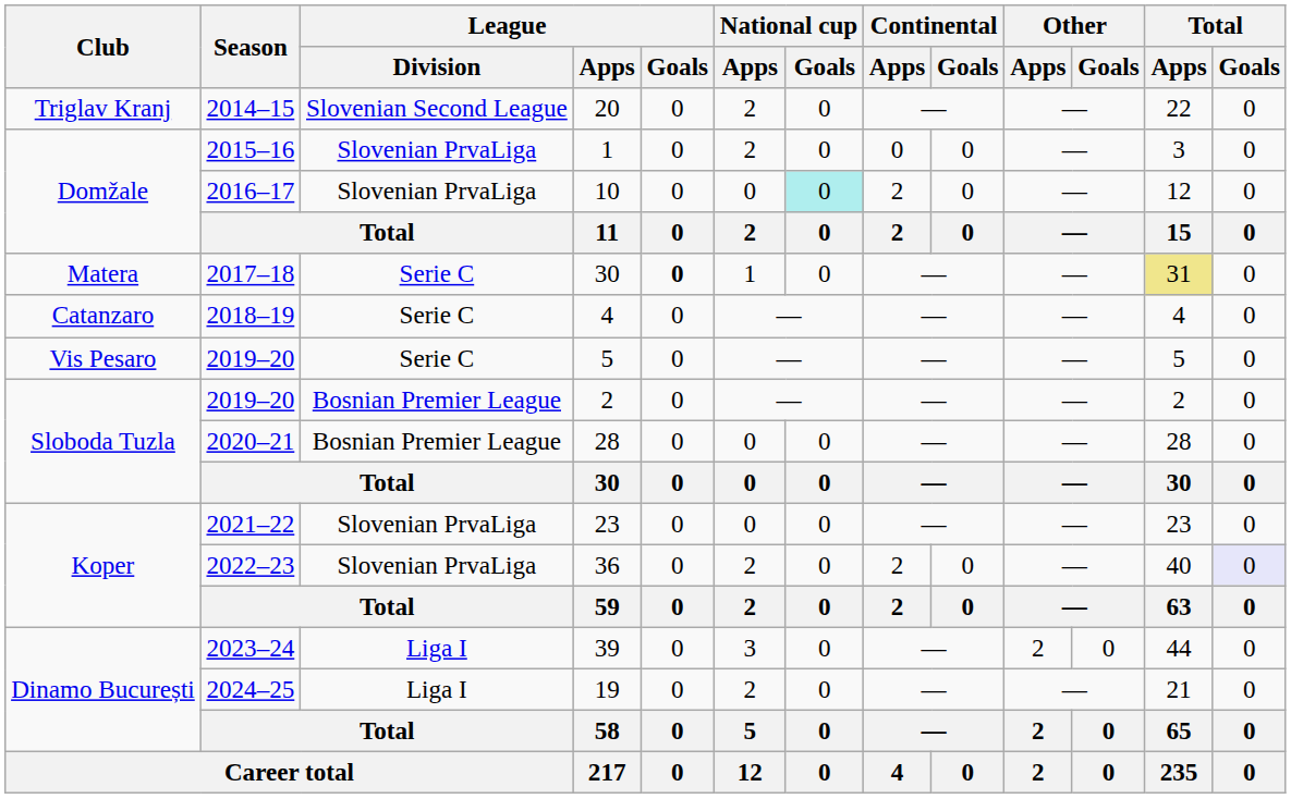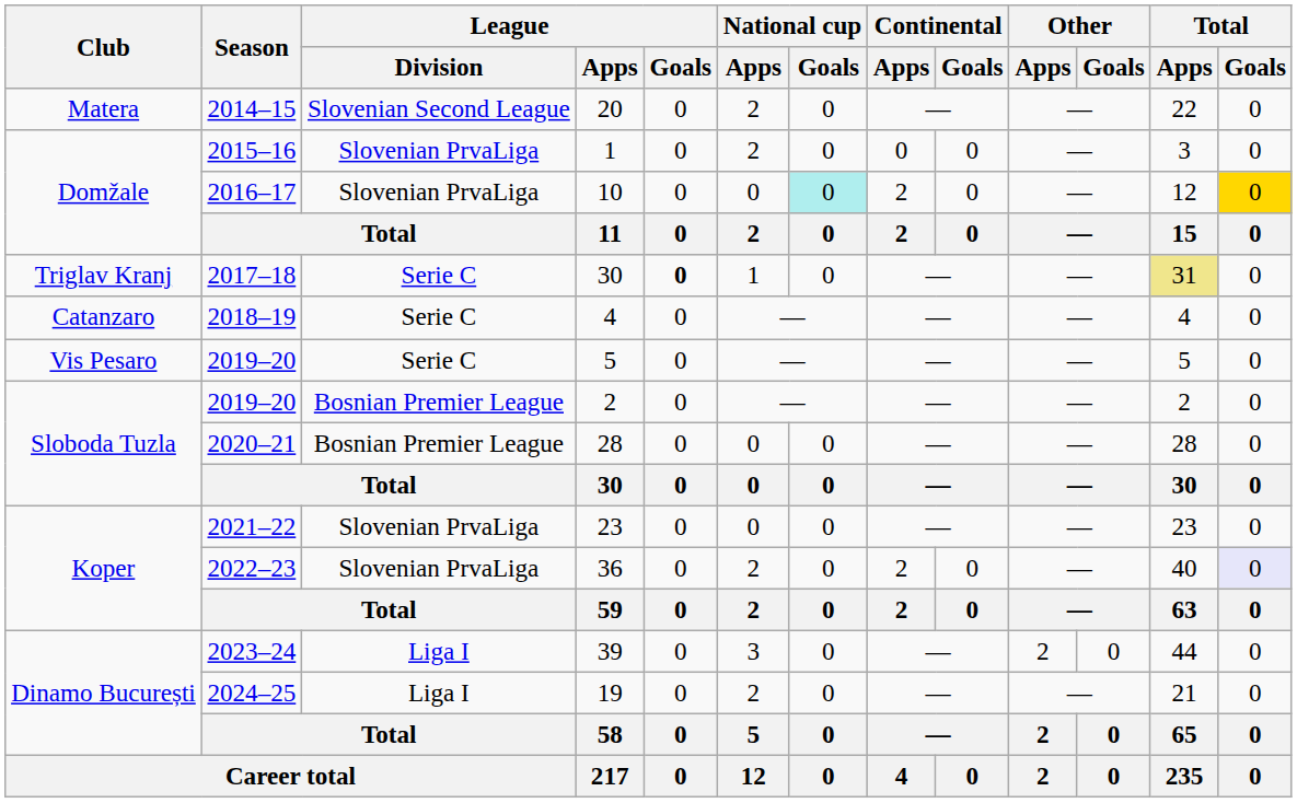 <table class=wikitable style="text-align: center;font-size:95%">
 <tr>
 <th rowspan=2>Club</th>
 <th rowspan=2>Season</th>
 <th colspan=3>League</th>
 <th colspan=2>National cup</th>
 <th colspan=2>Continental</th>
 <th colspan=2>Other</th>
 <th colspan=2>Total</th>
 </tr>
 <tr>
 <th>Division</th>
 <th>Apps</th>
 <th>Goals</th>
 <th>Apps</th>
 <th>Goals</th>
 <th>Apps</th>
 <th>Goals</th>
 <th>Apps</th>
 <th>Goals</th>
 <th>Apps</th>
 <th>Goals</th>
 </tr>
 <tr>
-<td><a href='#'>Triglav Kranj</a></td>
+<td><a href='#'>Matera</a></td>
 <td><a href='#'>2014–15</a></td>
 <td><a href='#'>Slovenian Second League</a></td>
 <td>20</td>
 <td>0</td>
 <td>2</td>
 <td>0</td>
 <td colspan=2>—</td>
 <td colspan=2>—</td>
 <td>22</td>
 <td>0</td>
 </tr>
 <tr>
 <td rowspan=3><a href='#'>Domžale</a></td>
 <td><a href='#'>2015–16</a></td>
 <td><a href='#'>Slovenian PrvaLiga</a></td>
 <td>1</td>
 <td>0</td>
 <td>2</td>
 <td>0</td>
 <td>0</td>
 <td>0</td>
 <td colspan=2>—</td>
 <td>3</td>
 <td>0</td>
 </tr>
 <tr>
 <td><a href='#'>2016–17</a></td>
 <td>Slovenian PrvaLiga</td>
 <td>10</td>
 <td>0</td>
 <td>0</td>
 <td style="background: paleturquoise;">0</td>
 <td>2</td>
 <td>0</td>
 <td colspan=2>—</td>
 <td>12</td>
-<td>0</td>
+<td style="background: gold;">0</td>
 </tr>
 <tr>
 <th colspan=2>Total</th>
 <th>11</th>
 <th>0</th>
 <th>2</th>
 <th>0</th>
 <th>2</th>
 <th>0</th>
 <th colspan=2>—</th>
 <th>15</th>
 <th>0</th>
 </tr>
 <tr>
-<td><a href='#'>Matera</a></td>
+<td><a href='#'>Triglav Kranj</a></td>
 <td><a href='#'>2017–18</a></td>
 <td><a href='#'>Serie C</a></td>
 <td>30</td>
 <td><strong>0</strong></td>
 <td>1</td>
 <td>0</td>
 <td colspan=2>—</td>
 <td colspan=2>—</td>
 <td style="background: khaki;">31</td>
 <td>0</td>
 </tr>
 <tr>
 <td><a href='#'>Catanzaro</a></td>
 <td><a href='#'>2018–19</a></td>
 <td>Serie C</td>
 <td>4</td>
 <td>0</td>
 <td colspan=2>—</td>
 <td colspan=2>—</td>
 <td colspan=2>—</td>
 <td>4</td>
 <td>0</td>
 </tr>
 <tr>
 <td><a href='#'>Vis Pesaro</a></td>
 <td><a href='#'>2019–20</a></td>
 <td>Serie C</td>
 <td>5</td>
 <td>0</td>
 <td colspan=2>—</td>
 <td colspan=2>—</td>
 <td colspan=2>—</td>
 <td>5</td>
 <td>0</td>
 </tr>
 <tr>
 <td rowspan=3><a href='#'>Sloboda Tuzla</a></td>
 <td><a href='#'>2019–20</a></td>
 <td><a href='#'>Bosnian Premier League</a></td>
 <td>2</td>
 <td>0</td>
 <td colspan=2>—</td>
 <td colspan=2>—</td>
 <td colspan=2>—</td>
 <td>2</td>
 <td>0</td>
 </tr>
 <tr>
 <td><a href='#'>2020–21</a></td>
 <td>Bosnian Premier League</td>
 <td>28</td>
 <td>0</td>
 <td>0</td>
 <td>0</td>
 <td colspan=2>—</td>
 <td colspan=2>—</td>
 <td>28</td>
 <td>0</td>
 </tr>
 <tr>
 <th colspan=2>Total</th>
 <th>30</th>
 <th>0</th>
 <th>0</th>
 <th>0</th>
 <th colspan=2>—</th>
 <th colspan=2>—</th>
 <th>30</th>
 <th>0</th>
 </tr>
 <tr>
 <td rowspan=3><a href='#'>Koper</a></td>
 <td><a href='#'>2021–22</a></td>
 <td>Slovenian PrvaLiga</td>
 <td>23</td>
 <td>0</td>
 <td>0</td>
 <td>0</td>
 <td colspan=2>—</td>
 <td colspan=2>—</td>
 <td>23</td>
 <td>0</td>
 </tr>
 <tr>
 <td><a href='#'>2022–23</a></td>
 <td>Slovenian PrvaLiga</td>
 <td>36</td>
 <td>0</td>
 <td>2</td>
 <td>0</td>
 <td>2</td>
 <td>0</td>
 <td colspan=2>—</td>
 <td>40</td>
 <td style="background: lavender;">0</td>
 </tr>
 <tr>
 <th colspan=2>Total</th>
 <th>59</th>
 <th>0</th>
 <th>2</th>
 <th>0</th>
 <th>2</th>
 <th>0</th>
 <th colspan=2>—</th>
 <th>63</th>
 <th>0</th>
 </tr>
 <tr>
 <td rowspan=3><a href='#'>Dinamo București</a></td>
 <td><a href='#'>2023–24</a></td>
 <td><a href='#'>Liga I</a></td>
 <td>39</td>
 <td>0</td>
 <td>3</td>
 <td>0</td>
 <td colspan=2>—</td>
 <td>2</td>
 <td>0</td>
 <td>44</td>
 <td>0</td>
 </tr>
 <tr>
 <td><a href='#'>2024–25</a></td>
 <td>Liga I</td>
 <td>19</td>
 <td>0</td>
 <td>2</td>
 <td>0</td>
 <td colspan=2>—</td>
 <td colspan=2>—</td>
 <td>21</td>
 <td>0</td>
 </tr>
 <tr>
 <th colspan=2>Total</th>
 <th>58</th>
 <th>0</th>
 <th>5</th>
 <th>0</th>
 <th colspan=2>—</th>
 <th>2</th>
 <th>0</th>
 <th>65</th>
 <th>0</th>
 </tr>
 <tr>
 <th colspan=3>Career total</th>
 <th>217</th>
 <th>0</th>
 <th>12</th>
 <th>0</th>
 <th>4</th>
 <th>0</th>
 <th>2</th>
 <th>0</th>
 <th>235</th>
 <th>0</th>
 </tr>
 </table>
